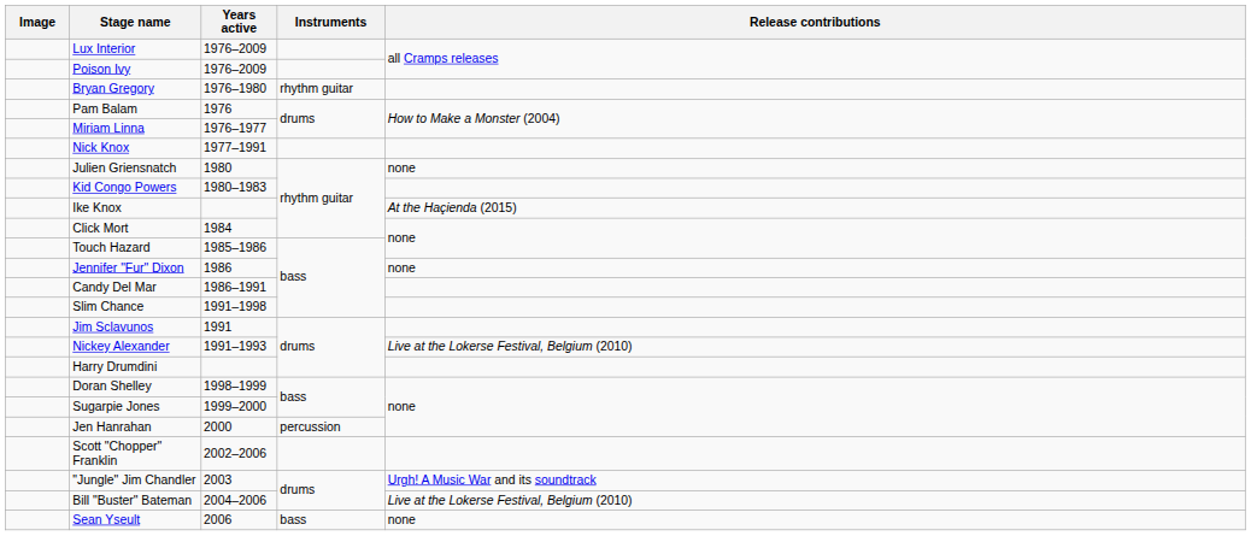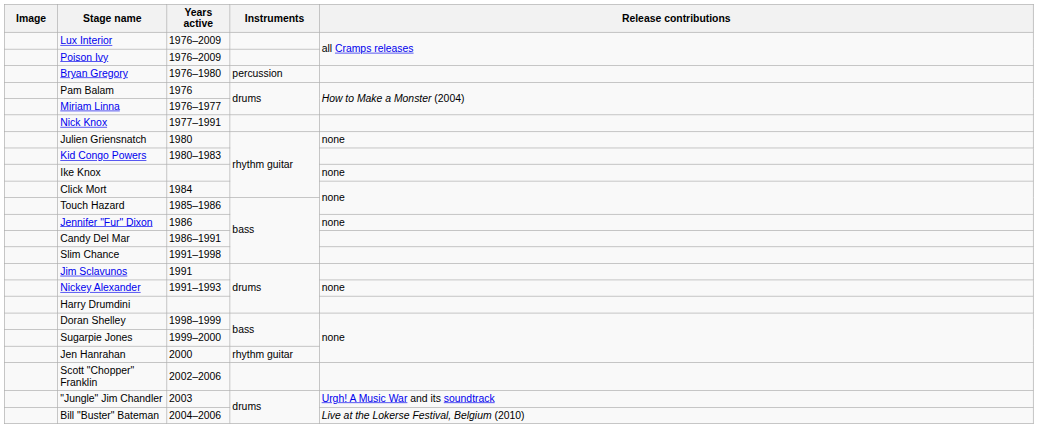 <table class="wikitable" border="1" width=100%>
 <tr>
 <th width="75">Image</th>
 <th width="160">Stage name<br></th>
 <th width="90">Years active</th>
 <th width="130">Instruments</th>
 <th>Release contributions</th>
 </tr>
 <tr>
 <td></td>
 <td><a href='#'>Lux Interior</a><br></td>
 <td>1976–2009 </td>
 <td></td>
 <td rowspan="2">all <a href='#'>Cramps releases</a></td>
 </tr>
 <tr>
 <td></td>
 <td><a href='#'>Poison Ivy</a><br></td>
 <td>1976–2009</td>
 <td></td>
 </tr>
 <tr>
 <td></td>
 <td><a href='#'>Bryan Gregory</a><br></td>
 <td>1976–1980 </td>
-<td>rhythm guitar</td>
+<td>percussion</td>
 <td></td>
 </tr>
 <tr>
 <td></td>
 <td>Pam Balam<br></td>
 <td>1976</td>
 <td rowspan="2">drums</td>
 <td rowspan="2"><em>How to Make a Monster</em> (2004)</td>
 </tr>
 <tr>
 <td></td>
 <td><a href='#'>Miriam Linna</a></td>
 <td>1976–1977</td>
 </tr>
 <tr>
 <td></td>
 <td><a href='#'>Nick Knox</a><br></td>
 <td>1977–1991 </td>
 <td></td>
 <td></td>
 </tr>
 <tr>
 <td></td>
 <td>Julien Griensnatch<br></td>
 <td>1980</td>
 <td rowspan="4">rhythm guitar</td>
 <td>none</td>
 </tr>
 <tr>
 <td></td>
 <td><a href='#'>Kid Congo Powers</a><br></td>
 <td>1980–1983</td>
 <td></td>
 </tr>
 <tr>
 <td></td>
 <td>Ike Knox<br></td>
 <td></td>
-<td><em>At the Haçienda</em> (2015)</td>
+<td>none</td>
 </tr>
 <tr>
 <td></td>
 <td>Click Mort<br></td>
 <td>1984 </td>
 <td rowspan="2">none</td>
 </tr>
 <tr>
 <td></td>
 <td>Touch Hazard<br></td>
 <td>1985–1986</td>
 <td rowspan="4">bass</td>
 </tr>
 <tr>
 <td></td>
 <td><a href='#'>Jennifer "Fur" Dixon</a></td>
 <td>1986</td>
 <td>none</td>
 </tr>
 <tr>
 <td></td>
 <td>Candy Del Mar <br></td>
 <td>1986–1991</td>
 <td></td>
 </tr>
 <tr>
 <td></td>
 <td>Slim Chance</td>
 <td>1991–1998</td>
 <td></td>
 </tr>
 <tr>
 <td></td>
 <td><a href='#'>Jim Sclavunos</a></td>
 <td>1991</td>
 <td rowspan="3">drums</td>
 <td></td>
 </tr>
 <tr>
 <td></td>
 <td><a href='#'>Nickey Alexander</a><br></td>
 <td>1991–1993</td>
-<td><em>Live at the Lokerse Festival, Belgium</em> (2010)</td>
+<td>none</td>
 </tr>
 <tr>
 <td></td>
 <td>Harry Drumdini<br></td>
 <td></td>
 <td></td>
 </tr>
 <tr>
 <td></td>
 <td>Doran Shelley</td>
 <td>1998–1999</td>
 <td rowspan="2">bass</td>
 <td rowspan="3">none</td>
 </tr>
 <tr>
 <td></td>
 <td>Sugarpie Jones<br></td>
 <td>1999–2000</td>
 </tr>
 <tr>
 <td></td>
 <td>Jen Hanrahan</td>
 <td>2000</td>
-<td>percussion</td>
+<td>rhythm guitar</td>
 </tr>
 <tr>
 <td></td>
 <td>Scott "Chopper" Franklin</td>
 <td>2002–2006</td>
 <td></td>
 <td></td>
 </tr>
 <tr>
 <td></td>
 <td>"Jungle" Jim Chandler</td>
 <td>2003</td>
 <td rowspan="2">drums</td>
 <td><a href='#'>Urgh! A Music War</a> and its <a href='#'>soundtrack</a></td>
 </tr>
 <tr>
 <td></td>
 <td>Bill "Buster" Bateman</td>
 <td>2004–2006</td>
 <td><em>Live at the Lokerse Festival, Belgium</em> (2010)</td>
 </tr>
-<tr>
-<td></td>
-<td><a href='#'>Sean Yseult</a><br></td>
-<td>2006</td>
-<td>bass</td>
-<td>none</td>
-</tr>
 </table>
